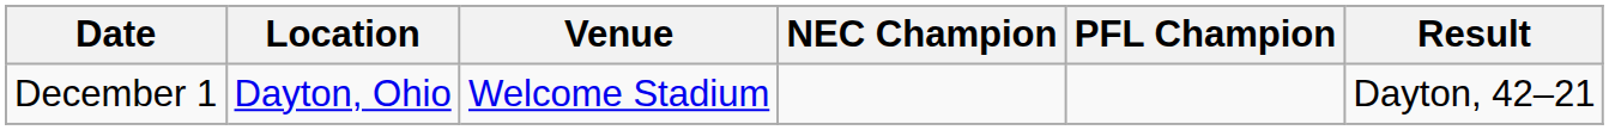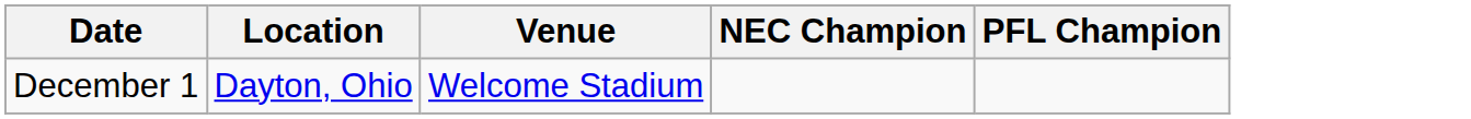 <table class="wikitable">
 <tr>
 <th>Date</th>
 <th>Location</th>
 <th>Venue</th>
 <th>NEC Champion</th>
 <th>PFL Champion</th>
-<th>Result</th>
 </tr>
 <tr>
 <td>December 1</td>
 <td><a href='#'>Dayton, Ohio</a></td>
 <td><a href='#'>Welcome Stadium</a></td>
 <td></td>
 <td></td>
-<td>Dayton, 42–21</td>
 </tr>
 </table>
